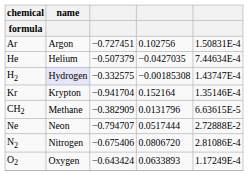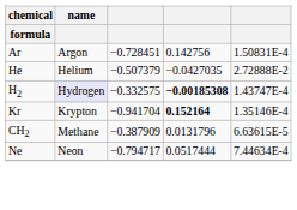 <table class="wikitable collapsible collapsed" align="right">
 <tr>
 <th>chemical</th>
 <th>name</th>
 <th></th>
 <th></th>
 <th></th>
 </tr>
 <tr>
 <th>formula</th>
 <th></th>
 <th></th>
 <th></th>
 <th></th>
 </tr>
 <tr>
 <td>Ar</td>
 <td>Argon</td>
-<td>−0.727451</td>
-<td>0.102756</td>
+<td>−0.728451</td>
+<td>0.142756</td>
 <td>1.50831E-4</td>
 </tr>
 <tr>
 <td>He</td>
 <td>Helium</td>
 <td>−0.507379</td>
 <td>−0.0427035</td>
-<td>7.44634E-4</td>
+<td>2.72888E-2</td>
 </tr>
 <tr>
 <td>H<sub>2</sub></td>
 <td style="background: lavender;">Hydrogen</td>
 <td>−0.332575</td>
-<td>−0.00185308</td>
+<td><strong>−0.00185308</strong></td>
 <td>1.43747E-4</td>
 </tr>
 <tr>
 <td>Kr</td>
 <td>Krypton</td>
 <td>−0.941704</td>
-<td>0.152164</td>
+<td><strong>0.152164</strong></td>
 <td>1.35146E-4</td>
 </tr>
 <tr>
 <td>CH<sub>2</sub></td>
 <td>Methane</td>
-<td>−0.382909</td>
+<td>−0.387909</td>
 <td>0.0131796</td>
 <td>6.63615E-5</td>
 </tr>
 <tr>
 <td>Ne</td>
 <td>Neon</td>
-<td>−0.794707</td>
+<td>−0.794717</td>
 <td>0.0517444</td>
-<td>2.72888E-2</td>
-</tr>
-<tr>
-<td>N<sub>2</sub></td>
-<td>Nitrogen</td>
-<td>−0.675406</td>
-<td>0.0806720</td>
-<td>2.81086E-4</td>
-</tr>
-<tr>
-<td>O<sub>2</sub></td>
-<td>Oxygen</td>
-<td>−0.643424</td>
-<td>0.0633893</td>
-<td>1.17249E-4</td>
+<td>7.44634E-4</td>
 </tr>
 <tr>
 </tr>
 </table>
